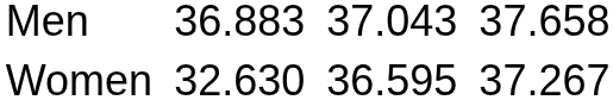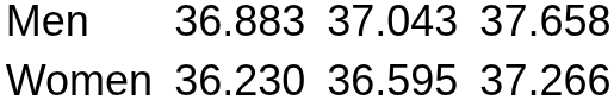 <table>
 <tr>
 <td>Men</td>
 <td></td>
 <td>36.883</td>
 <td></td>
 <td>37.043</td>
 <td></td>
 <td>37.658</td>
 </tr>
 <tr>
 <td>Women</td>
 <td></td>
-<td>32.630</td>
+<td>36.230</td>
 <td></td>
 <td>36.595</td>
 <td></td>
-<td>37.267</td>
+<td>37.266</td>
 </tr>
 </table>
